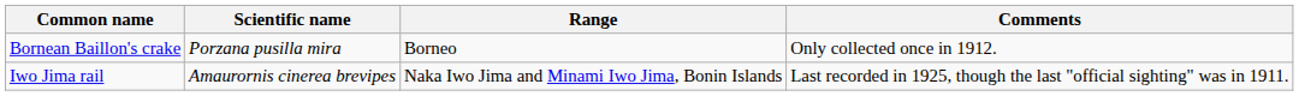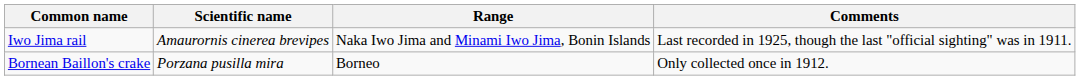 <table class="wikitable sortable">
 <tr>
 <th>Common name</th>
 <th>Scientific name</th>
 <th>Range</th>
 <th class="unsortable">Comments</th>
 </tr>
 <tr>
+<td><a href='#'>Iwo Jima rail</a></td>
+<td><em>Amaurornis cinerea brevipes</em></td>
+<td>Naka Iwo Jima and <a href='#'>Minami Iwo Jima</a>, Bonin Islands</td>
+<td>Last recorded in 1925, though the last "official sighting" was in 1911.</td>
+</tr>
+<tr>
 <td><a href='#'>Bornean Baillon's crake</a></td>
 <td><em>Porzana pusilla mira</em></td>
 <td>Borneo</td>
 <td>Only collected once in 1912.</td>
 </tr>
-<tr>
-<td><a href='#'>Iwo Jima rail</a></td>
-<td><em>Amaurornis cinerea brevipes</em></td>
-<td>Naka Iwo Jima and <a href='#'>Minami Iwo Jima</a>, Bonin Islands</td>
-<td>Last recorded in 1925, though the last "official sighting" was in 1911.</td>
-</tr>
 </table>
